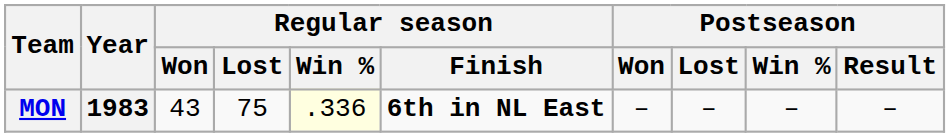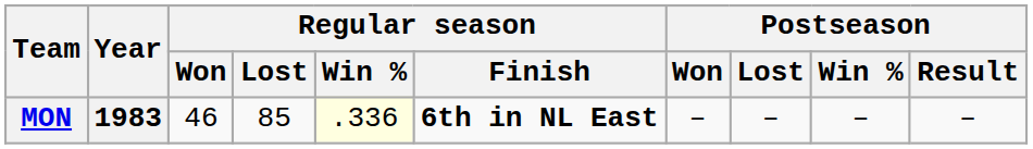 <table class="wikitable" style="font-size: 95%; text-align:center;">
 <tr>
 <th rowspan="2">Team</th>
 <th rowspan="2">Year</th>
 <th colspan="4">Regular season</th>
 <th colspan="4">Postseason</th>
 </tr>
 <tr>
 <th>Won</th>
 <th>Lost</th>
 <th>Win %</th>
 <th>Finish</th>
 <th>Won</th>
 <th>Lost</th>
 <th>Win %</th>
 <th>Result</th>
 </tr>
 <tr>
 <th><a href='#'>MON</a></th>
 <th>1983</th>
-<td>43</td>
-<td>75</td>
+<td>46</td>
+<td>85</td>
 <td style="background: lightyellow;">.336</td>
 <td><strong>6th in NL East</strong></td>
 <td>–</td>
 <td>–</td>
 <td>–</td>
 <td>–</td>
 </tr>
 </table>
